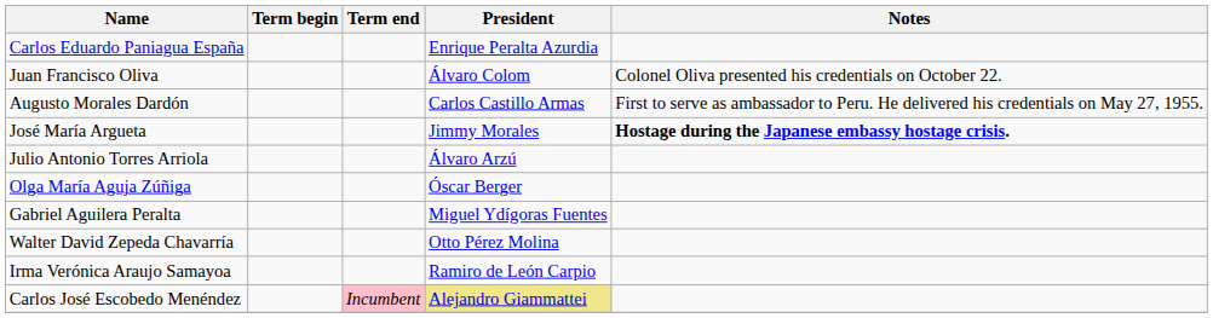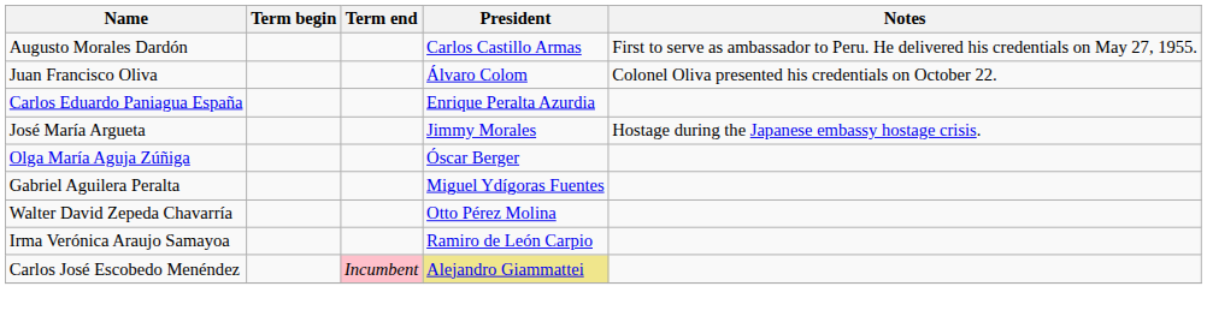 <table class="wikitable sortable">
 <tr>
 <th>Name</th>
 <th>Term begin</th>
 <th>Term end</th>
 <th>President</th>
 <th class="unsortable">Notes</th>
 </tr>
 <tr>
-<td><a href='#'>Carlos Eduardo Paniagua España</a></td>
+<td>Augusto Morales Dardón</td>
 <td></td>
 <td></td>
-<td><a href='#'>Enrique Peralta Azurdia</a></td>
-<td></td>
+<td><a href='#'>Carlos Castillo Armas</a></td>
+<td>First to serve as ambassador to Peru. He delivered his credentials on May 27, 1955.</td>
 </tr>
 <tr>
 <td>Juan Francisco Oliva</td>
 <td></td>
 <td></td>
 <td><a href='#'>Álvaro Colom</a></td>
 <td>Colonel Oliva presented his credentials on October 22.</td>
 </tr>
 <tr>
-<td>Augusto Morales Dardón</td>
+<td><a href='#'>Carlos Eduardo Paniagua España</a></td>
 <td></td>
 <td></td>
-<td><a href='#'>Carlos Castillo Armas</a></td>
-<td>First to serve as ambassador to Peru. He delivered his credentials on May 27, 1955.</td>
+<td><a href='#'>Enrique Peralta Azurdia</a></td>
+<td></td>
 </tr>
 <tr>
 <td>José María Argueta</td>
 <td></td>
 <td></td>
 <td><a href='#'>Jimmy Morales</a></td>
-<td><strong>Hostage during the <a href='#'>Japanese embassy hostage crisis</a>.</strong></td>
-</tr>
-<tr>
-<td>Julio Antonio Torres Arriola</td>
-<td></td>
-<td></td>
-<td><a href='#'>Álvaro Arzú</a></td>
-<td></td>
+<td>Hostage during the <a href='#'>Japanese embassy hostage crisis</a>.</td>
 </tr>
 <tr>
 <td><a href='#'>Olga María Aguja Zúñiga</a></td>
 <td></td>
 <td></td>
 <td><a href='#'>Óscar Berger</a></td>
 <td></td>
 </tr>
 <tr>
 <td>Gabriel Aguilera Peralta</td>
 <td></td>
 <td></td>
 <td><a href='#'>Miguel Ydígoras Fuentes</a></td>
 <td></td>
 </tr>
 <tr>
 <td>Walter David Zepeda Chavarría</td>
 <td></td>
 <td></td>
 <td><a href='#'>Otto Pérez Molina</a></td>
 <td></td>
 </tr>
 <tr>
 <td>Irma Verónica Araujo Samayoa</td>
 <td></td>
 <td></td>
 <td><a href='#'>Ramiro de León Carpio</a></td>
 <td></td>
 </tr>
 <tr>
 <td>Carlos José Escobedo Menéndez</td>
 <td></td>
 <td style="background: pink;"><em>Incumbent</em></td>
 <td style="background: khaki;"><a href='#'>Alejandro Giammattei</a></td>
 <td></td>
 </tr>
 <tr>
 </tr>
 </table>
